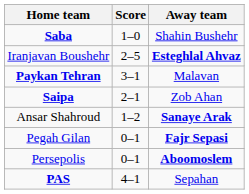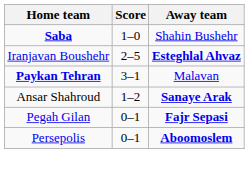 <table class="wikitable" style="text-align: center">
 <tr>
 <th>Home team</th>
 <th>Score</th>
 <th>Away team</th>
 </tr>
 <tr>
 <td><strong><a href='#'>Saba</a></strong></td>
 <td>1–0</td>
 <td><a href='#'>Shahin Bushehr</a></td>
 </tr>
 <tr>
 <td><a href='#'>Iranjavan Boushehr</a></td>
 <td>2–5</td>
 <td><strong><a href='#'>Esteghlal Ahvaz</a></strong></td>
 </tr>
 <tr>
 <td><strong><a href='#'>Paykan Tehran</a></strong></td>
 <td>3–1</td>
 <td><a href='#'>Malavan</a></td>
 </tr>
 <tr>
-<td><strong><a href='#'>Saipa</a></strong></td>
-<td>2–1</td>
-<td><a href='#'>Zob Ahan</a></td>
-</tr>
-<tr>
 <td>Ansar Shahroud</td>
 <td>1–2</td>
 <td><strong><a href='#'>Sanaye Arak</a></strong></td>
 </tr>
 <tr>
 <td><a href='#'>Pegah Gilan</a></td>
 <td>0–1</td>
 <td><strong><a href='#'>Fajr Sepasi</a></strong></td>
 </tr>
 <tr>
 <td><a href='#'>Persepolis</a></td>
 <td>0–1</td>
 <td><strong><a href='#'>Aboomoslem</a></strong></td>
 </tr>
-<tr>
-<td><strong><a href='#'>PAS</a></strong></td>
-<td>4–1</td>
-<td><a href='#'>Sepahan</a></td>
-</tr>
 </table>
